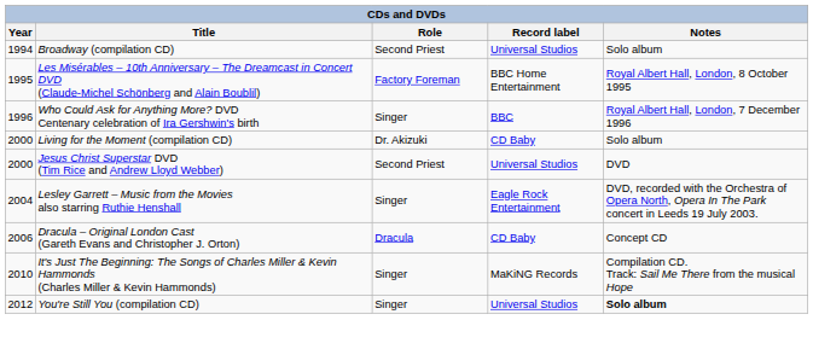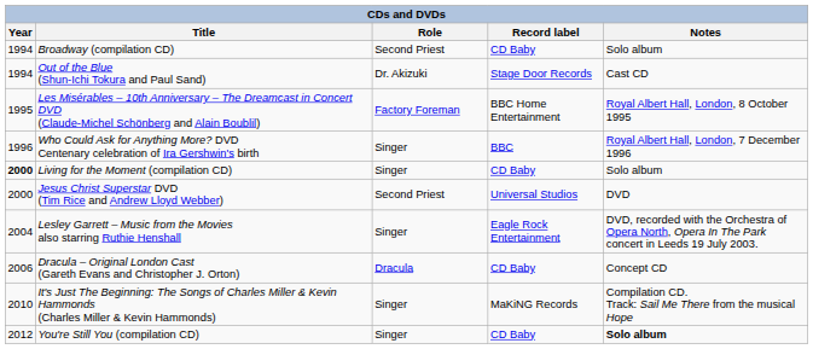 <table class="wikitable" style="font-size:95%;">
 <tr bgcolor="#CCCCCC" align="center">
 <th colspan="5" style="background: LightSteelBlue;">CDs and DVDs</th>
 </tr>
 <tr style="background:#ccc; text-align:center;">
 <th scope="col" width="7px">Year</th>
 <th scope="col" width="450px">Title</th>
 <th scope="col" width="150px">Role</th>
 <th scope="col" width="150px">Record label</th>
 <th scope="col" width="270px">Notes</th>
 </tr>
 <tr>
 <td>1994</td>
 <td><em>Broadway</em> (compilation CD)</td>
 <td>Second Priest </td>
-<td><a href='#'>Universal Studios</a></td>
+<td><a href='#'>CD Baby</a></td>
 <td>Solo album</td>
+</tr>
+<tr>
+<td>1994</td>
+<td><em><a href='#'>Out of the Blue</a></em><br>(<a href='#'>Shun-Ichi Tokura</a> and Paul Sand)</td>
+<td>Dr. Akizuki </td>
+<td><a href='#'>Stage Door Records</a></td>
+<td>Cast CD</td>
 </tr>
 <tr>
 <td>1995</td>
 <td><em><a href='#'>Les Misérables – 10th Anniversary – The Dreamcast in Concert DVD</a></em><br>(<a href='#'>Claude-Michel Schönberg</a> and <a href='#'>Alain Boublil</a>)</td>
 <td><a href='#'>Factory Foreman</a></td>
 <td>BBC Home Entertainment</td>
 <td><a href='#'>Royal Albert Hall</a>, <a href='#'>London</a>, 8 October 1995</td>
 </tr>
 <tr>
 <td>1996</td>
 <td><em>Who Could Ask for Anything More?</em> DVD<br>Centenary celebration of <a href='#'>Ira Gershwin's</a> birth</td>
 <td>Singer </td>
 <td><a href='#'>BBC</a></td>
 <td><a href='#'>Royal Albert Hall</a>, <a href='#'>London</a>, 7 December 1996</td>
 </tr>
 <tr>
-<td>2000</td>
+<td><strong>2000</strong></td>
 <td><em>Living for the Moment</em> (compilation CD)</td>
-<td>Dr. Akizuki </td>
+<td>Singer </td>
 <td><a href='#'>CD Baby</a></td>
 <td>Solo album</td>
 </tr>
 <tr>
 <td>2000</td>
 <td><em><a href='#'>Jesus Christ Superstar</a></em> DVD<br>(<a href='#'>Tim Rice</a> and <a href='#'>Andrew Lloyd Webber</a>)</td>
 <td>Second Priest </td>
 <td><a href='#'>Universal Studios</a></td>
 <td>DVD</td>
 </tr>
 <tr>
 <td>2004</td>
 <td><em>Lesley Garrett – Music from the Movies</em><br>also starring <a href='#'>Ruthie Henshall</a></td>
 <td>Singer </td>
 <td><a href='#'>Eagle Rock Entertainment</a></td>
 <td>DVD, recorded with the Orchestra of <a href='#'>Opera North</a>, <em>Opera In The Park</em> concert in Leeds 19 July 2003.</td>
 </tr>
 <tr>
 <td>2006</td>
 <td><em>Dracula – Original London Cast</em><br>(Gareth Evans and Christopher J. Orton)</td>
 <td><a href='#'>Dracula</a></td>
 <td><a href='#'>CD Baby</a></td>
 <td>Concept CD</td>
 </tr>
 <tr>
 <td>2010</td>
 <td><em>It's Just The Beginning: The Songs of Charles Miller & Kevin Hammonds</em><br>(Charles Miller & Kevin Hammonds)</td>
 <td>Singer </td>
 <td>MaKiNG Records </td>
 <td>Compilation CD.<br>Track: <em>Sail Me There</em> from the musical <em>Hope</em></td>
 </tr>
 <tr>
 <td>2012</td>
 <td><em>You're Still You</em> (compilation CD)</td>
 <td>Singer </td>
-<td><a href='#'>Universal Studios</a></td>
+<td><a href='#'>CD Baby</a></td>
 <td><strong>Solo album</strong></td>
 </tr>
 </table>
